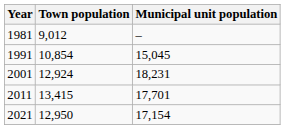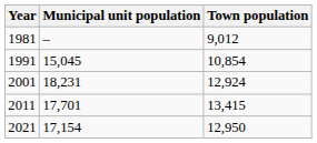 <table class=wikitable>
 <tr>
 <th>Year</th>
+<th>Municipal unit population</th>
 <th>Town population</th>
-<th>Municipal unit population</th>
 </tr>
 <tr>
 <td>1981</td>
+<td>–</td>
 <td>9,012</td>
-<td>–</td>
 </tr>
 <tr>
 <td>1991</td>
+<td>15,045</td>
 <td>10,854</td>
-<td>15,045</td>
 </tr>
 <tr>
 <td>2001</td>
+<td>18,231</td>
 <td>12,924</td>
-<td>18,231</td>
 </tr>
 <tr>
 <td>2011</td>
+<td>17,701</td>
 <td>13,415</td>
-<td>17,701</td>
 </tr>
 <tr>
 <td>2021</td>
+<td>17,154</td>
 <td>12,950</td>
-<td>17,154</td>
 </tr>
 </table>
